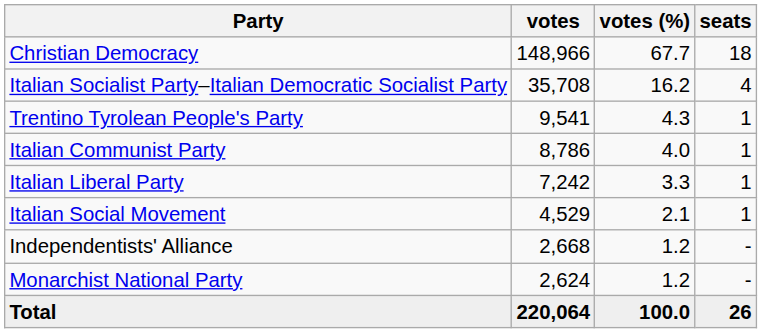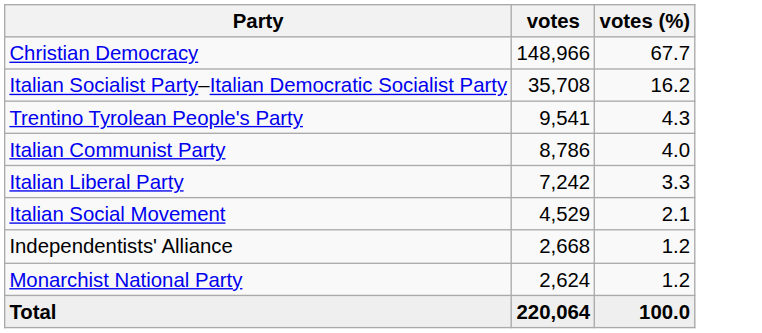 <table class="wikitable" style="font-size:95%; text-align:right;">
 <tr bgcolor="EFEFEF">
 <th>Party</th>
 <th>votes</th>
 <th>votes (%)</th>
-<th>seats</th>
 </tr>
 <tr>
 <td align=left><a href='#'>Christian Democracy</a></td>
 <td>148,966</td>
 <td>67.7</td>
-<td>18</td>
 </tr>
 <tr>
 <td align=left><a href='#'>Italian Socialist Party</a>–<a href='#'>Italian Democratic Socialist Party</a></td>
 <td>35,708</td>
 <td>16.2</td>
-<td>4</td>
 </tr>
 <tr>
 <td align=left><a href='#'>Trentino Tyrolean People's Party</a></td>
 <td>9,541</td>
 <td>4.3</td>
-<td>1</td>
 </tr>
 <tr>
 <td align=left><a href='#'>Italian Communist Party</a></td>
 <td>8,786</td>
 <td>4.0</td>
-<td>1</td>
 </tr>
 <tr>
 <td align=left><a href='#'>Italian Liberal Party</a></td>
 <td>7,242</td>
 <td>3.3</td>
-<td>1</td>
 </tr>
 <tr>
 <td align=left><a href='#'>Italian Social Movement</a></td>
 <td>4,529</td>
 <td>2.1</td>
-<td>1</td>
 </tr>
 <tr>
 <td align=left>Independentists' Alliance</td>
 <td>2,668</td>
 <td>1.2</td>
-<td>-</td>
 </tr>
 <tr>
 <td align=left><a href='#'>Monarchist National Party</a></td>
 <td>2,624</td>
 <td>1.2</td>
-<td>-</td>
 </tr>
 <tr bgcolor="EFEFEF">
 <td align=left><strong>Total</strong></td>
 <td><strong>220,064</strong></td>
 <td><strong>100.0</strong></td>
-<td><strong>26</strong></td>
 </tr>
 </table>
